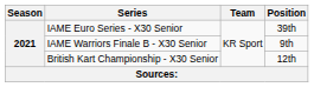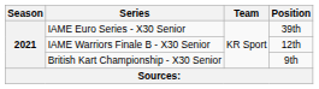 <table class="wikitable" style="font-size: 85%; text-align:center">
 <tr>
 <th>Season</th>
 <th>Series</th>
 <th>Team</th>
 <th>Position</th>
 </tr>
 <tr>
 <th rowspan=3>2021</th>
 <td align="left">IAME Euro Series - X30 Senior</td>
 <td rowspan=3 align="left">KR Sport</td>
 <td>39th</td>
 </tr>
 <tr>
 <td align="left">IAME Warriors Finale B - X30 Senior</td>
-<td>9th</td>
+<td>12th</td>
 </tr>
 <tr>
 <td align="left">British Kart Championship - X30 Senior</td>
-<td>12th</td>
+<td>9th</td>
 </tr>
 <tr>
 <th colspan="4">Sources:</th>
 </tr>
 </table>
